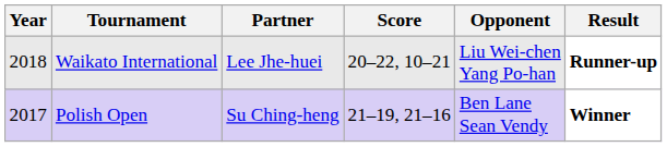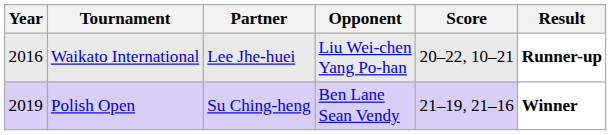 <table class="sortable wikitable" style="font-size: 90%;">
 <tr>
 <th>Year</th>
 <th>Tournament</th>
 <th>Partner</th>
+<th>Opponent</th>
 <th>Score</th>
-<th>Opponent</th>
 <th>Result</th>
 </tr>
 <tr style="background:#E9E9E9">
-<td align="center">2018</td>
+<td align="center">2016</td>
 <td align="left"><a href='#'>Waikato International</a></td>
 <td align="left"> <a href='#'>Lee Jhe-huei</a></td>
+<td align="left"> <a href='#'>Liu Wei-chen</a><br> <a href='#'>Yang Po-han</a></td>
 <td align="left">20–22, 10–21</td>
-<td align="left"> <a href='#'>Liu Wei-chen</a><br> <a href='#'>Yang Po-han</a></td>
 <td style="text-align:left; background:white"> <strong>Runner-up</strong></td>
 </tr>
 <tr style="background:#D8CEF6">
-<td align="center">2017</td>
+<td align="center">2019</td>
 <td align="left"><a href='#'>Polish Open</a></td>
 <td align="left"> <a href='#'>Su Ching-heng</a></td>
+<td align="left"> <a href='#'>Ben Lane</a><br> <a href='#'>Sean Vendy</a></td>
 <td align="left">21–19, 21–16</td>
-<td align="left"> <a href='#'>Ben Lane</a><br> <a href='#'>Sean Vendy</a></td>
 <td style="text-align:left; background:white"> <strong>Winner</strong></td>
 </tr>
 </table>
